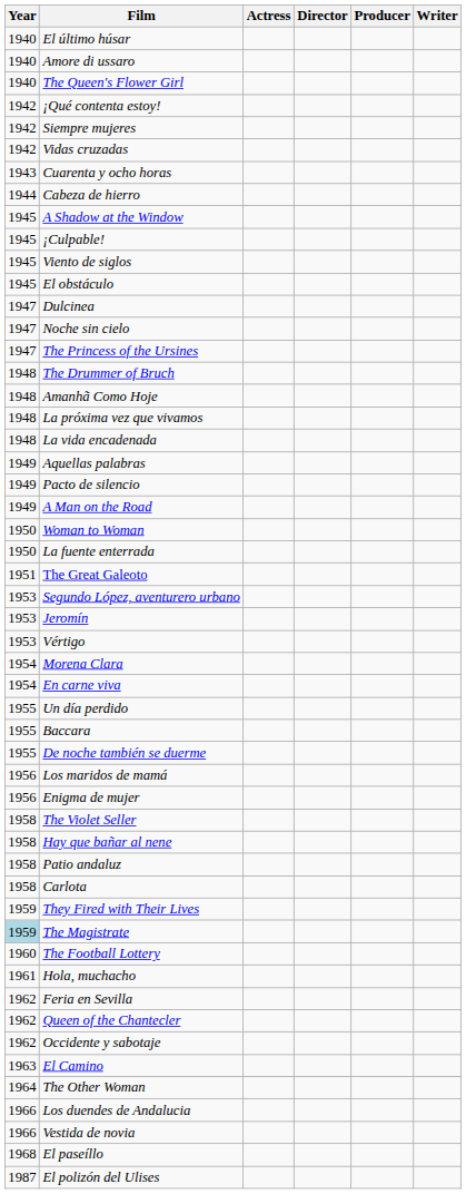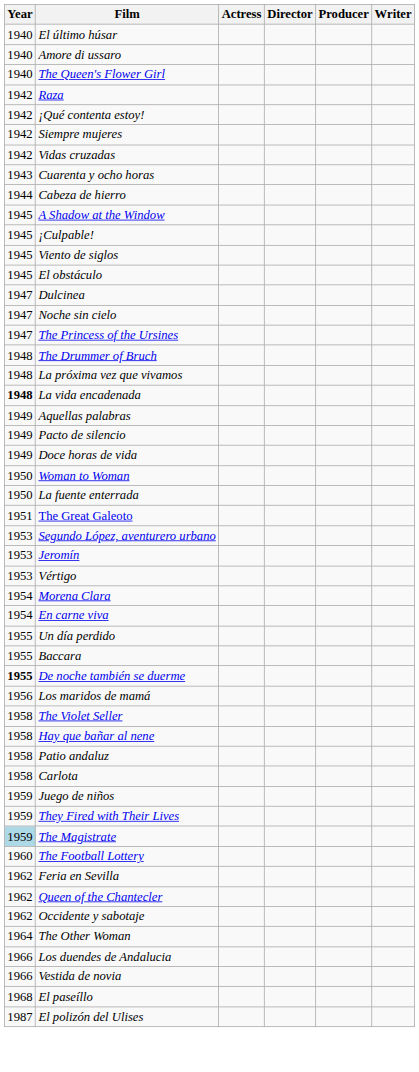 <table class="wikitable sortable">
 <tr>
 <th>Year</th>
 <th>Film</th>
 <th>Actress</th>
 <th>Director</th>
 <th>Producer</th>
 <th>Writer</th>
 </tr>
 <tr>
 <td>1940</td>
 <td><em>El último húsar</em></td>
 <td></td>
 <td></td>
 <td></td>
 <td></td>
 </tr>
 <tr>
 <td>1940</td>
 <td><em>Amore di ussaro</em></td>
 <td></td>
 <td></td>
 <td></td>
 <td></td>
 </tr>
 <tr>
 <td>1940</td>
 <td><em><a href='#'>The Queen's Flower Girl</a></em></td>
+<td></td>
+<td></td>
+<td></td>
+<td></td>
+</tr>
+<tr>
+<td>1942</td>
+<td><em><a href='#'>Raza</a></em></td>
 <td></td>
 <td></td>
 <td></td>
 <td></td>
 </tr>
 <tr>
 <td>1942</td>
 <td><em>¡Qué contenta estoy!</em></td>
 <td></td>
 <td></td>
 <td></td>
 <td></td>
 </tr>
 <tr>
 <td>1942</td>
 <td><em>Siempre mujeres</em></td>
 <td></td>
 <td></td>
 <td></td>
 <td></td>
 </tr>
 <tr>
 <td>1942</td>
 <td><em>Vidas cruzadas</em></td>
 <td></td>
 <td></td>
 <td></td>
 <td></td>
 </tr>
 <tr>
 <td>1943</td>
 <td><em>Cuarenta y ocho horas</em></td>
 <td></td>
 <td></td>
 <td></td>
 <td></td>
 </tr>
 <tr>
 <td>1944</td>
 <td><em>Cabeza de hierro</em></td>
 <td></td>
 <td></td>
 <td></td>
 <td></td>
 </tr>
 <tr>
 <td>1945</td>
 <td><em><a href='#'>A Shadow at the Window</a></em></td>
 <td></td>
 <td></td>
 <td></td>
 <td></td>
 </tr>
 <tr>
 <td>1945</td>
 <td><em>¡Culpable!</em></td>
 <td></td>
 <td></td>
 <td></td>
 <td></td>
 </tr>
 <tr>
 <td>1945</td>
 <td><em>Viento de siglos</em></td>
 <td></td>
 <td></td>
 <td></td>
 <td></td>
 </tr>
 <tr>
 <td>1945</td>
 <td><em>El obstáculo</em></td>
 <td></td>
 <td></td>
 <td></td>
 <td></td>
 </tr>
 <tr>
 <td>1947</td>
 <td><em>Dulcinea</em></td>
 <td></td>
 <td></td>
 <td></td>
 <td></td>
 </tr>
 <tr>
 <td>1947</td>
 <td><em>Noche sin cielo</em></td>
 <td></td>
 <td></td>
 <td></td>
 <td></td>
 </tr>
 <tr>
 <td>1947</td>
 <td><em><a href='#'>The Princess of the Ursines</a></em></td>
 <td></td>
 <td></td>
 <td></td>
 <td></td>
 </tr>
 <tr>
 <td>1948</td>
 <td><em><a href='#'>The Drummer of Bruch</a></em></td>
 <td></td>
 <td></td>
 <td></td>
 <td></td>
 </tr>
 <tr>
 <td>1948</td>
-<td><em>Amanhã Como Hoje</em></td>
-<td></td>
-<td></td>
-<td></td>
-<td></td>
-</tr>
-<tr>
-<td>1948</td>
 <td><em>La próxima vez que vivamos</em></td>
 <td></td>
 <td></td>
 <td></td>
 <td></td>
 </tr>
 <tr>
-<td>1948</td>
+<td><strong>1948</strong></td>
 <td><em>La vida encadenada</em></td>
 <td></td>
 <td></td>
 <td></td>
 <td></td>
 </tr>
 <tr>
 <td>1949</td>
 <td><em>Aquellas palabras</em></td>
 <td></td>
 <td></td>
 <td></td>
 <td></td>
 </tr>
 <tr>
 <td>1949</td>
 <td><em>Pacto de silencio</em></td>
 <td></td>
 <td></td>
 <td></td>
 <td></td>
 </tr>
 <tr>
 <td>1949</td>
-<td><em><a href='#'>A Man on the Road</a></em></td>
+<td><em>Doce horas de vida</em></td>
 <td></td>
 <td></td>
 <td></td>
 <td></td>
 </tr>
 <tr>
 <td>1950</td>
 <td><em><a href='#'>Woman to Woman</a></em></td>
 <td></td>
 <td></td>
 <td></td>
 <td></td>
 </tr>
 <tr>
 <td>1950</td>
 <td><em>La fuente enterrada</em></td>
 <td></td>
 <td></td>
 <td></td>
 <td></td>
 </tr>
 <tr>
 <td>1951</td>
 <td><a href='#'>The Great Galeoto</a></td>
 <td></td>
 <td></td>
 <td></td>
 <td></td>
 </tr>
 <tr>
 <td>1953</td>
 <td><em><a href='#'>Segundo López, aventurero urbano</a></em></td>
 <td></td>
 <td></td>
 <td></td>
 <td></td>
 </tr>
 <tr>
 <td>1953</td>
 <td><em><a href='#'>Jeromín</a></em></td>
 <td></td>
 <td></td>
 <td></td>
 <td></td>
 </tr>
 <tr>
 <td>1953</td>
 <td><em>Vértigo</em></td>
 <td></td>
 <td></td>
 <td></td>
 <td></td>
 </tr>
 <tr>
 <td>1954</td>
 <td><em><a href='#'>Morena Clara</a></em></td>
 <td></td>
 <td></td>
 <td></td>
 <td></td>
 </tr>
 <tr>
 <td>1954</td>
 <td><em><a href='#'>En carne viva</a></em></td>
 <td></td>
 <td></td>
 <td></td>
 <td></td>
 </tr>
 <tr>
 <td>1955</td>
 <td><em>Un día perdido</em></td>
 <td></td>
 <td></td>
 <td></td>
 <td></td>
 </tr>
 <tr>
 <td>1955</td>
 <td><em>Baccara</em></td>
 <td></td>
 <td></td>
 <td></td>
 <td></td>
 </tr>
 <tr>
-<td>1955</td>
+<td><strong>1955</strong></td>
 <td><em><a href='#'>De noche también se duerme</a></em></td>
 <td></td>
 <td></td>
 <td></td>
 <td></td>
 </tr>
 <tr>
 <td>1956</td>
 <td><em>Los maridos de mamá</em></td>
-<td></td>
-<td></td>
-<td></td>
-<td></td>
-</tr>
-<tr>
-<td>1956</td>
-<td><em>Enigma de mujer</em></td>
 <td></td>
 <td></td>
 <td></td>
 <td></td>
 </tr>
 <tr>
 <td>1958</td>
 <td><em><a href='#'>The Violet Seller</a></em></td>
 <td></td>
 <td></td>
 <td></td>
 <td></td>
 </tr>
 <tr>
 <td>1958</td>
 <td><em><a href='#'>Hay que bañar al nene</a></em></td>
 <td></td>
 <td></td>
 <td></td>
 <td></td>
 </tr>
 <tr>
 <td>1958</td>
 <td><em>Patio andaluz</em></td>
 <td></td>
 <td></td>
 <td></td>
 <td></td>
 </tr>
 <tr>
 <td>1958</td>
 <td><em>Carlota</em></td>
 <td></td>
 <td></td>
 <td></td>
 <td></td>
 </tr>
 <tr>
 <td>1959</td>
+<td><em>Juego de niños</em></td>
+<td></td>
+<td></td>
+<td></td>
+<td></td>
+</tr>
+<tr>
+<td>1959</td>
 <td><em><a href='#'>They Fired with Their Lives</a></em></td>
 <td></td>
 <td></td>
 <td></td>
 <td></td>
 </tr>
 <tr>
 <td style="background: lightblue;">1959</td>
 <td><em><a href='#'>The Magistrate</a></em></td>
 <td></td>
 <td></td>
 <td></td>
 <td></td>
 </tr>
 <tr>
 <td>1960</td>
 <td><em><a href='#'>The Football Lottery</a></em></td>
-<td></td>
-<td></td>
-<td></td>
-<td></td>
-</tr>
-<tr>
-<td>1961</td>
-<td><em>Hola, muchacho</em></td>
 <td></td>
 <td></td>
 <td></td>
 <td></td>
 </tr>
 <tr>
 <td>1962</td>
 <td><em>Feria en Sevilla</em></td>
 <td></td>
 <td></td>
 <td></td>
 <td></td>
 </tr>
 <tr>
 <td>1962</td>
 <td><em><a href='#'>Queen of the Chantecler</a></em></td>
 <td></td>
 <td></td>
 <td></td>
 <td></td>
 </tr>
 <tr>
 <td>1962</td>
 <td><em>Occidente y sabotaje</em></td>
-<td></td>
-<td></td>
-<td></td>
-<td></td>
-</tr>
-<tr>
-<td>1963</td>
-<td><em><a href='#'>El Camino</a></em></td>
 <td></td>
 <td></td>
 <td></td>
 <td></td>
 </tr>
 <tr>
 <td>1964</td>
 <td><em>The Other Woman</em></td>
 <td></td>
 <td></td>
 <td></td>
 <td></td>
 </tr>
 <tr>
 <td>1966</td>
 <td><em>Los duendes de Andalucia</em></td>
 <td></td>
 <td></td>
 <td></td>
 <td></td>
 </tr>
 <tr>
 <td>1966</td>
 <td><em>Vestida de novia</em></td>
 <td></td>
 <td></td>
 <td></td>
 <td></td>
 </tr>
 <tr>
 <td>1968</td>
 <td><em>El paseíllo</em></td>
 <td></td>
 <td></td>
 <td></td>
 <td></td>
 </tr>
 <tr>
 <td>1987</td>
 <td><em>El polizón del Ulises</em></td>
 <td></td>
 <td></td>
 <td></td>
 <td></td>
 </tr>
 </table>
